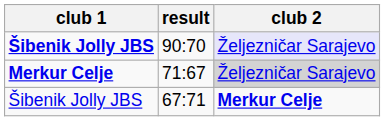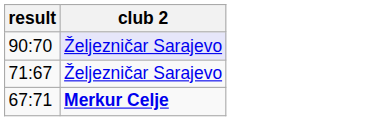 <table class="wikitable">
 <tr>
-<th>club 1</th>
 <th>result</th>
 <th>club 2</th>
 </tr>
 <tr>
-<td> <strong><a href='#'>Šibenik Jolly JBS</a></strong></td>
 <td>90:70</td>
 <td style="background: lavender;"> <a href='#'>Željezničar Sarajevo</a></td>
 </tr>
 <tr>
-<td> <strong><a href='#'>Merkur Celje</a></strong></td>
 <td>71:67</td>
-<td style="background: lightgrey;"> <a href='#'>Željezničar Sarajevo</a></td>
+<td> <a href='#'>Željezničar Sarajevo</a></td>
 </tr>
 <tr>
-<td> <a href='#'>Šibenik Jolly JBS</a></td>
 <td>67:71</td>
 <td> <strong><a href='#'>Merkur Celje</a></strong></td>
 </tr>
 </table>
